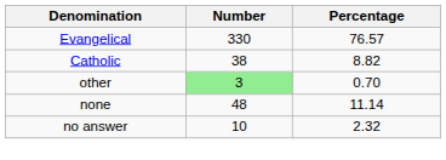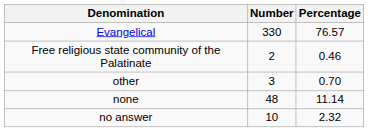 <table class="wikitable" width="500">
 <tr>
 <th>Denomination</th>
 <th>Number</th>
 <th>Percentage</th>
 </tr>
 <tr align="center">
 <td><a href='#'>Evangelical</a></td>
 <td>330</td>
 <td>76.57</td>
 </tr>
 <tr align="center">
-<td><a href='#'>Catholic</a></td>
-<td>38</td>
-<td>8.82</td>
+<td>Free religious state community of the Palatinate</td>
+<td>2</td>
+<td>0.46</td>
 </tr>
 <tr align="center">
 <td>other</td>
-<td style="background: lightgreen;">3</td>
+<td>3</td>
 <td>0.70</td>
 </tr>
 <tr align="center">
 <td>none</td>
 <td>48</td>
 <td>11.14</td>
 </tr>
 <tr align="center">
 <td>no answer</td>
 <td>10</td>
 <td>2.32</td>
 </tr>
 </table>
